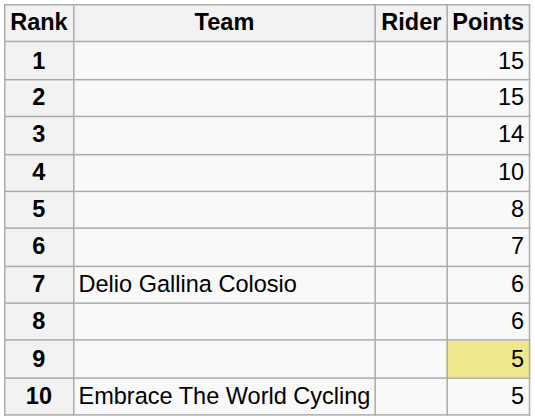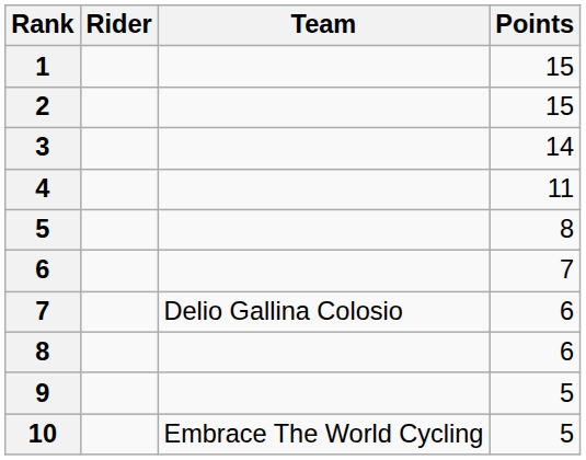 <table class="wikitable">
 <tr>
 <th scope="col">Rank</th>
+<th scope="col">Rider</th>
 <th scope="col">Team</th>
-<th scope="col">Rider</th>
 <th scope="col">Points</th>
 </tr>
 <tr>
 <th scope="row">1</th>
+<td> </td>
 <td></td>
-<td> </td>
 <td style="text-align:right;">15</td>
 </tr>
 <tr>
 <th scope="row">2</th>
 <td></td>
 <td></td>
 <td style="text-align:right;">15</td>
 </tr>
 <tr>
 <th scope="row">3</th>
+<td> </td>
 <td></td>
-<td> </td>
 <td style="text-align:right;">14</td>
 </tr>
 <tr>
 <th scope="row">4</th>
 <td></td>
 <td></td>
-<td style="text-align:right;">10</td>
+<td style="text-align:right;">11</td>
 </tr>
 <tr>
 <th scope="row">5</th>
 <td></td>
 <td></td>
 <td style="text-align:right;">8</td>
 </tr>
 <tr>
 <th scope="row">6</th>
 <td></td>
 <td></td>
 <td style="text-align:right;">7</td>
 </tr>
 <tr>
 <th scope="row">7</th>
+<td></td>
 <td>Delio Gallina Colosio</td>
-<td></td>
 <td style="text-align:right;">6</td>
 </tr>
 <tr>
 <th scope="row">8</th>
 <td></td>
 <td></td>
 <td style="text-align:right;">6</td>
 </tr>
 <tr>
 <th scope="row">9</th>
 <td></td>
 <td></td>
-<td style="background: khaki; text-align:right;">5</td>
+<td style="text-align:right;">5</td>
 </tr>
 <tr>
 <th scope="row">10</th>
+<td></td>
 <td>Embrace The World Cycling</td>
-<td></td>
 <td style="text-align:right;">5</td>
 </tr>
 </table>
